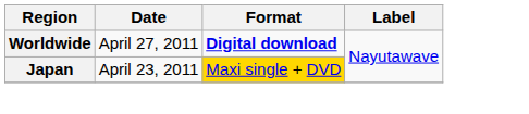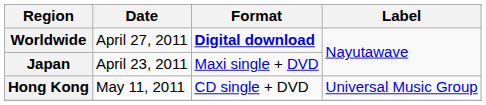 <table class="wikitable plainrowheaders">
 <tr>
 <th>Region</th>
 <th>Date</th>
 <th>Format</th>
 <th>Label</th>
 </tr>
 <tr>
 <th scope="row">Worldwide</th>
 <td>April 27, 2011</td>
 <td><strong><a href='#'>Digital download</a></strong></td>
 <td rowspan="2"><a href='#'>Nayutawave</a></td>
 </tr>
 <tr>
 <th scope="row">Japan</th>
 <td>April 23, 2011</td>
-<td style="background: gold;"><a href='#'>Maxi single</a> + <a href='#'>DVD</a></td>
+<td><a href='#'>Maxi single</a> + <a href='#'>DVD</a></td>
+</tr>
+<tr>
+<th scope="row">Hong Kong</th>
+<td>May 11, 2011</td>
+<td><a href='#'>CD single</a> + DVD</td>
+<td><a href='#'>Universal Music Group</a></td>
 </tr>
 <tr>
 </tr>
 </table>
